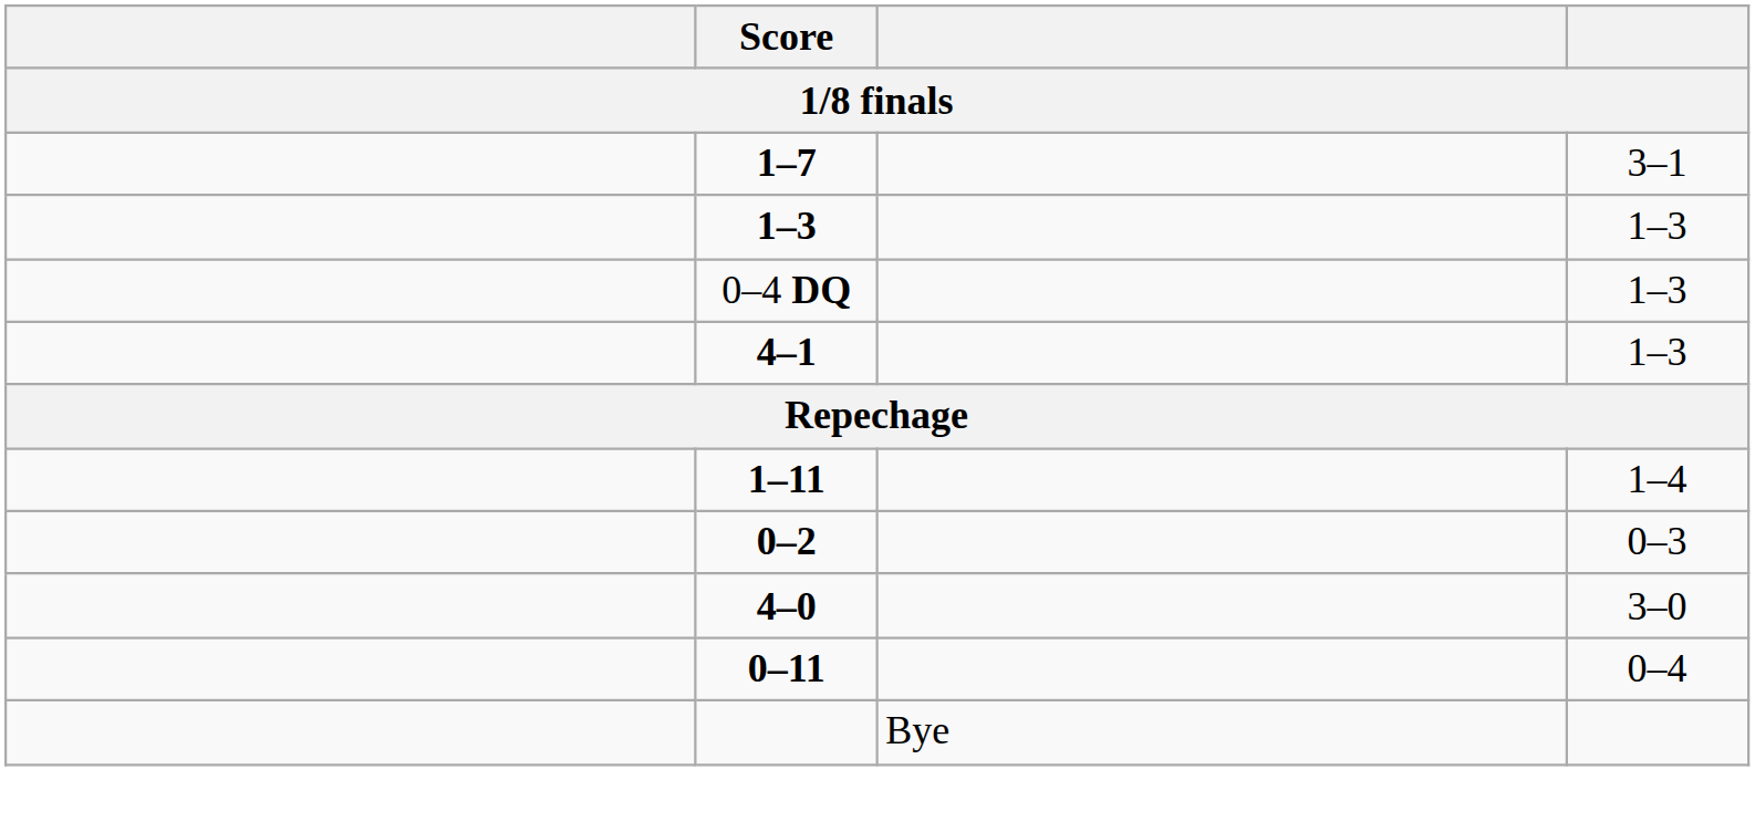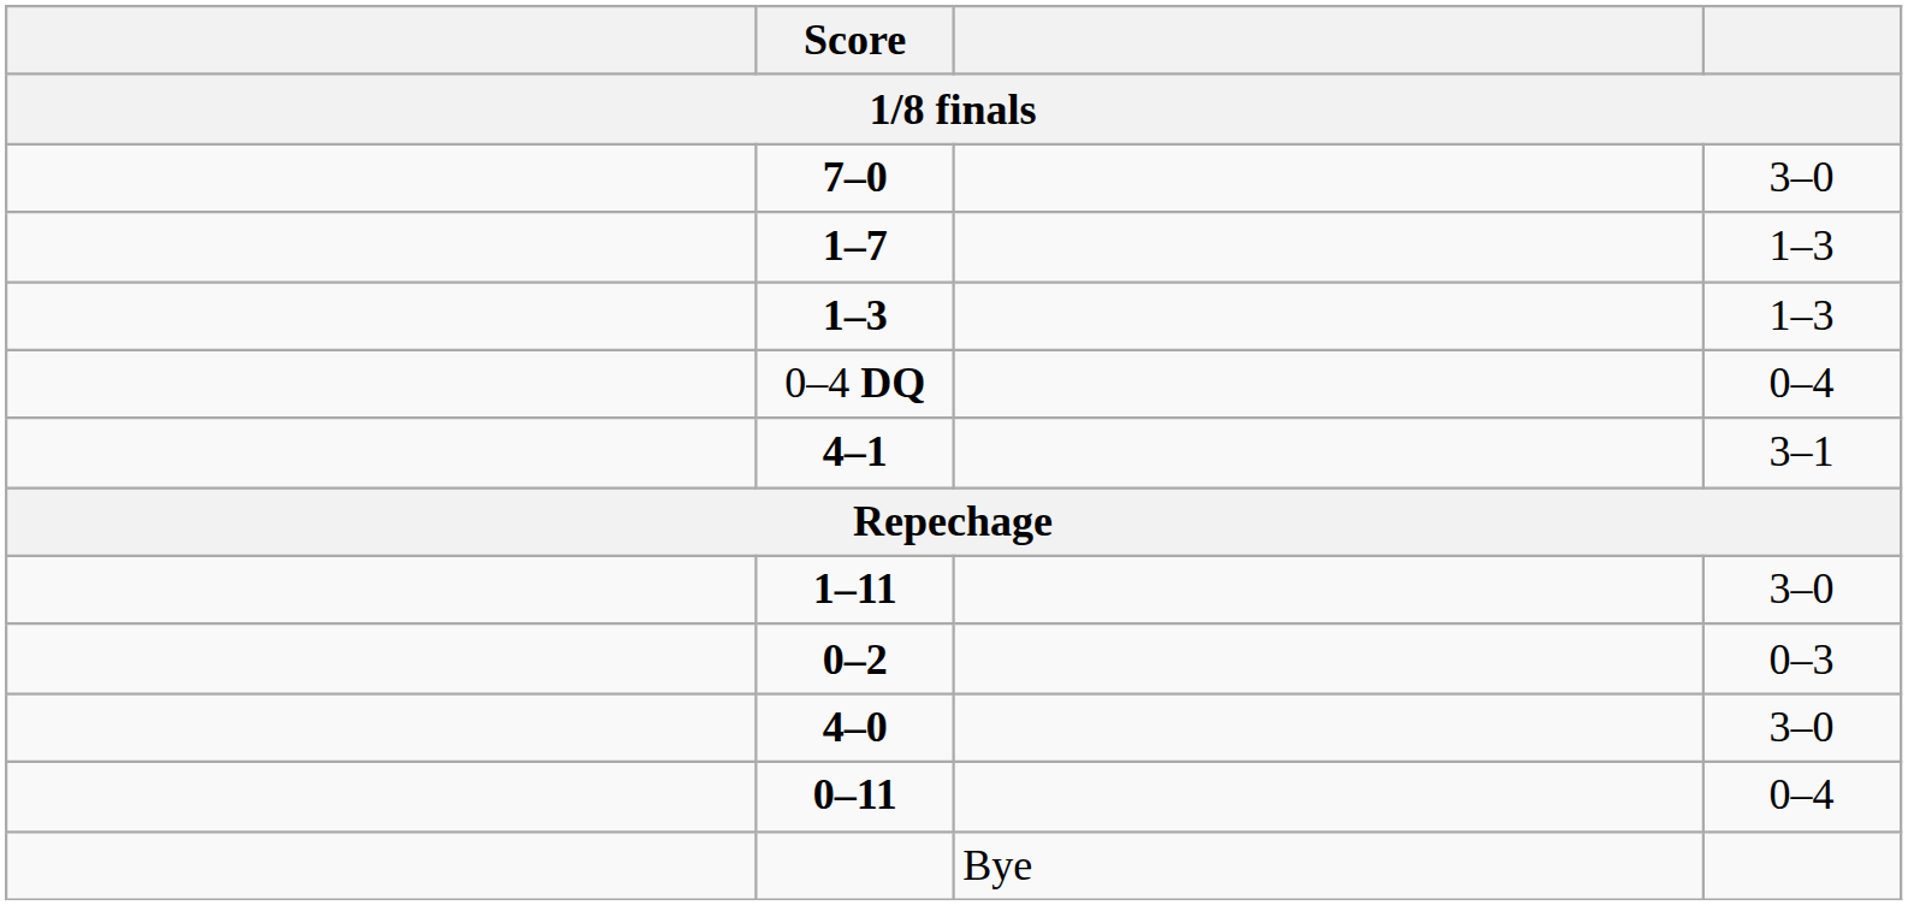 <table class="wikitable" style="text-align: left; ">
 <tr>
 <th align="right" width="270"></th>
 <th width="65">Score</th>
 <th align="left" width="270"></th>
 <th width="65"></th>
 </tr>
 <tr>
 <th colspan=4>1/8 finals</th>
 </tr>
 <tr>
+<td><strong></strong></td>
+<td align="center"><strong>7–0</strong></td>
+<td></td>
+<td align=center>3–0 <strong></strong></td>
+</tr>
+<tr>
 <td></td>
 <td align="center"><strong>1–7</strong></td>
 <td><strong></strong></td>
-<td align=center>3–1 <strong></strong></td>
+<td align=center>1–3 <strong></strong></td>
 </tr>
 <tr>
 <td></td>
 <td align="center"><strong>1–3</strong></td>
 <td><strong></strong></td>
 <td align=center>1–3 <strong></strong></td>
 </tr>
 <tr>
 <td></td>
 <td align="center">0–4 <strong>DQ</strong></td>
 <td><strong></strong></td>
-<td align=center>1–3 <strong></strong></td>
+<td align=center>0–4 <strong></strong></td>
 </tr>
 <tr>
 <td><strong></strong></td>
 <td align="center"><strong>4–1</strong></td>
 <td></td>
-<td align=center>1–3 <strong></strong></td>
+<td align=center>3–1 <strong></strong></td>
 </tr>
 <tr>
 <th colspan=4>Repechage</th>
 </tr>
 <tr>
 <td></td>
 <td align="center"><strong>1–11</strong></td>
 <td><strong></strong></td>
-<td align=center>1–4 <strong></strong></td>
+<td align=center>3–0 <strong></strong></td>
 </tr>
 <tr>
 <td></td>
 <td align="center"><strong>0–2</strong></td>
 <td><strong></strong></td>
 <td align=center>0–3 <strong></strong></td>
 </tr>
 <tr>
 <td><strong></strong></td>
 <td align="center"><strong>4–0</strong></td>
 <td></td>
 <td align=center>3–0 <strong></strong></td>
 </tr>
 <tr>
 <td></td>
 <td align="center"><strong>0–11</strong></td>
 <td><strong></strong></td>
 <td align=center>0–4 <strong></strong></td>
 </tr>
 <tr>
 <td><strong></strong></td>
 <td></td>
 <td>Bye</td>
 <td></td>
 </tr>
 </table>
